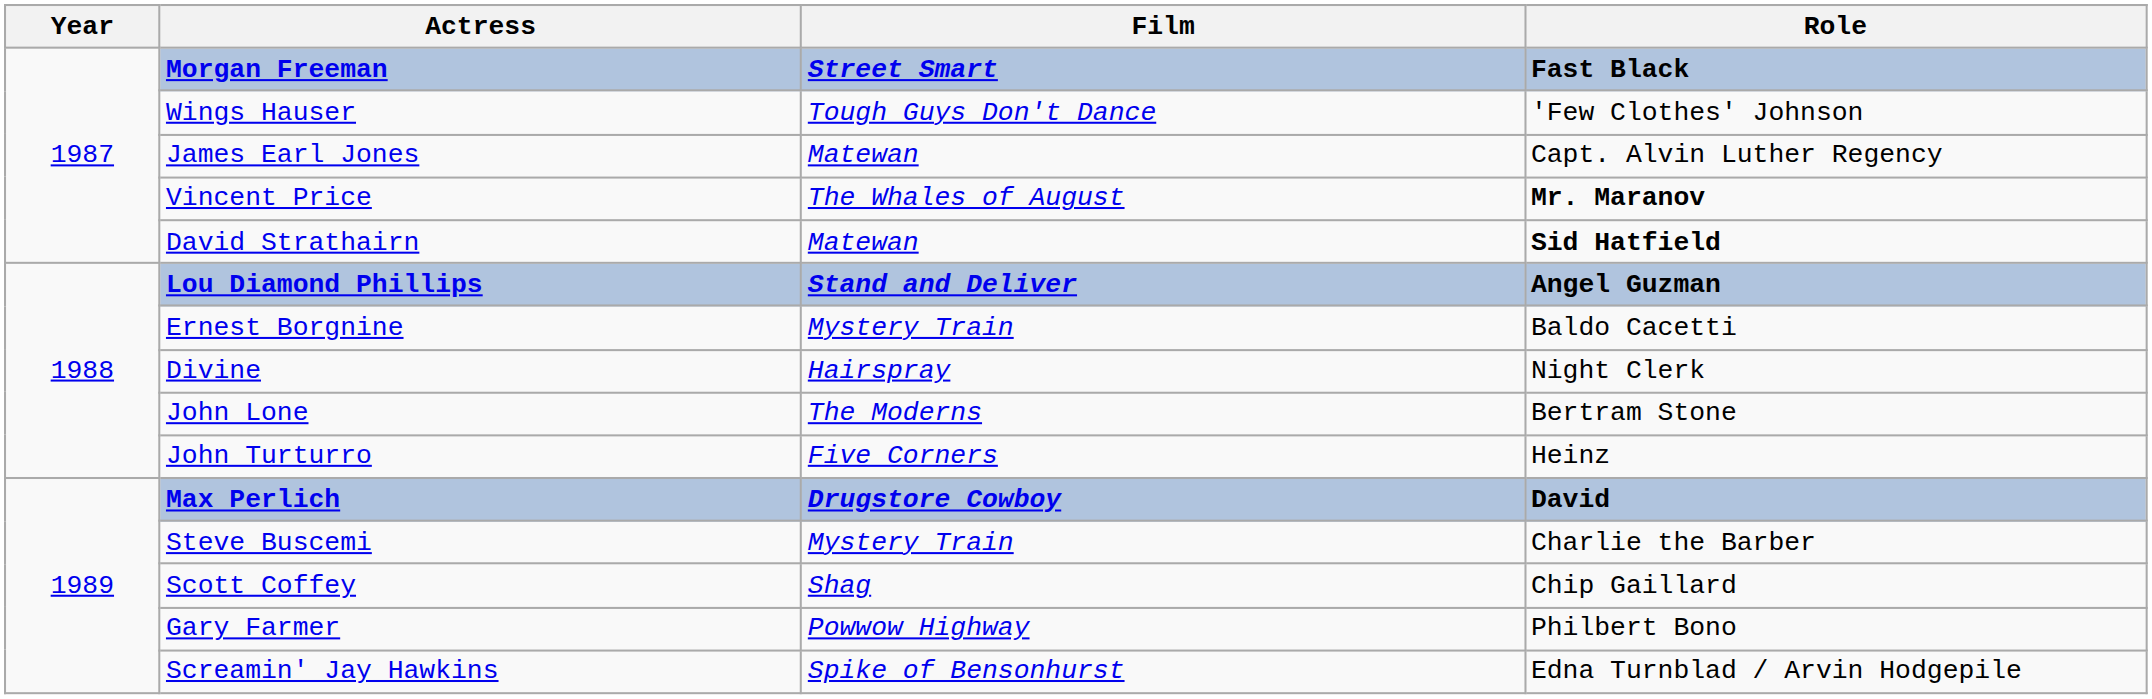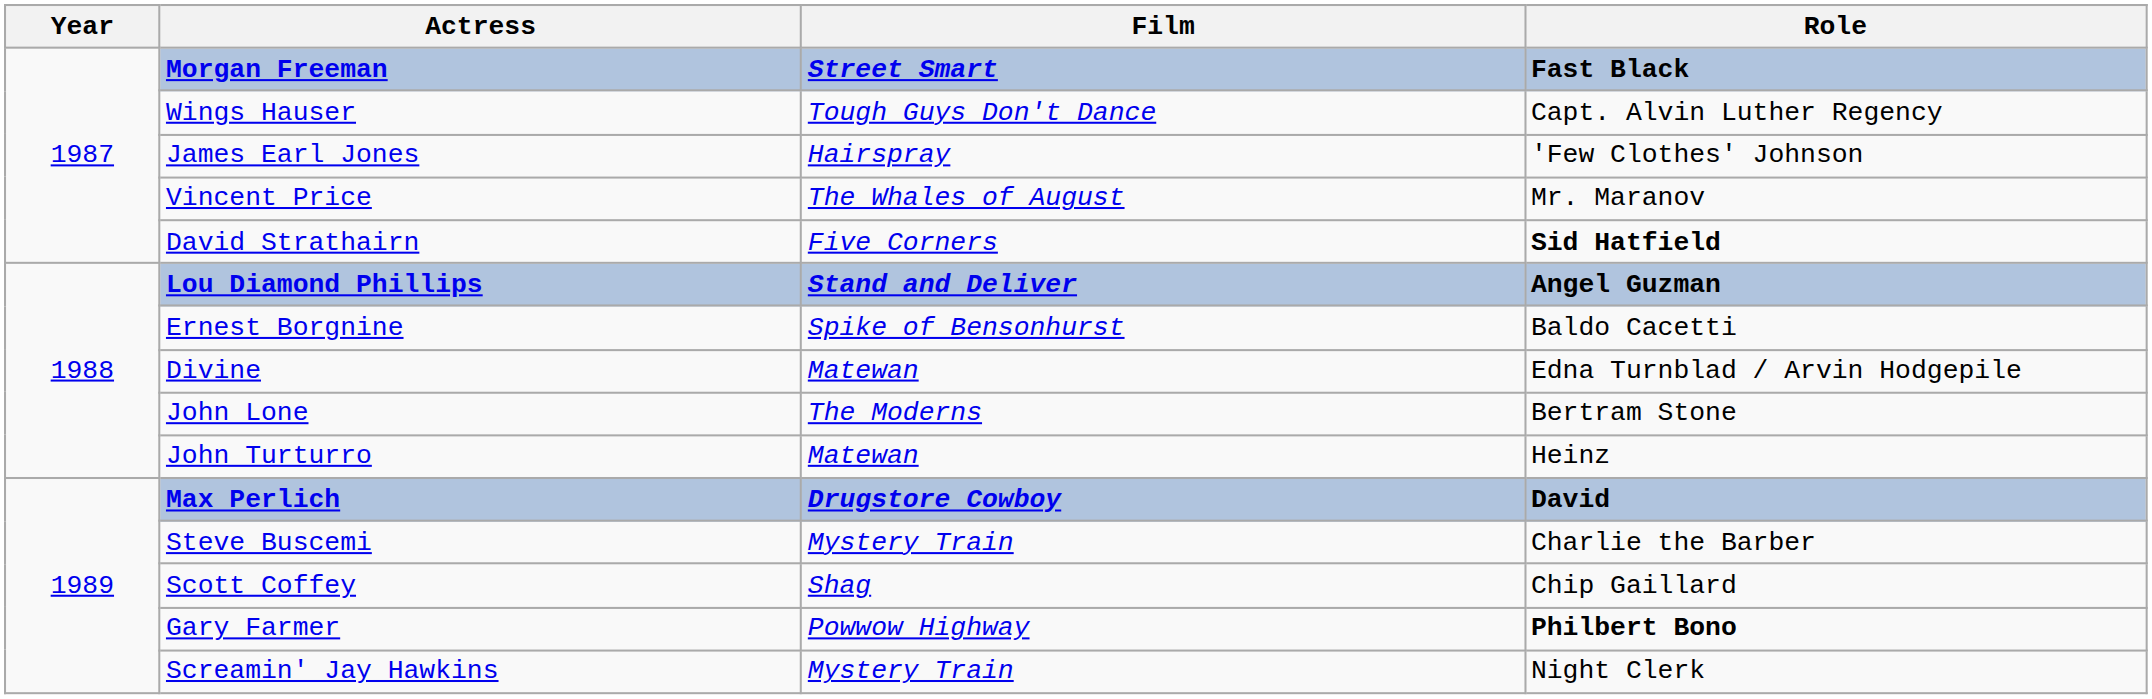 <table class=wikitable style="width="87%">
 <tr>
 <th width="70"><strong>Year</strong></th>
 <th width="310"><strong>Actress</strong></th>
 <th width="350"><strong>Film</strong></th>
 <th width="300"><strong>Role</strong></th>
 </tr>
 <tr>
 <td rowspan="5" style="text-align:center;"><a href='#'>1987</a><br></td>
 <td style="background:#B0C4DE;"><strong><a href='#'>Morgan Freeman</a></strong></td>
 <td style="background:#B0C4DE;"><strong><em><a href='#'>Street Smart</a></em></strong></td>
 <td style="background:#B0C4DE;"><strong>Fast Black</strong></td>
 </tr>
 <tr>
 <td><a href='#'>Wings Hauser</a></td>
 <td><em><a href='#'>Tough Guys Don't Dance</a></em></td>
-<td>'Few Clothes' Johnson</td>
+<td>Capt. Alvin Luther Regency</td>
 </tr>
 <tr>
 <td><a href='#'>James Earl Jones</a></td>
-<td><em><a href='#'>Matewan</a></em></td>
-<td>Capt. Alvin Luther Regency</td>
+<td><em><a href='#'>Hairspray</a></em></td>
+<td>'Few Clothes' Johnson</td>
 </tr>
 <tr>
 <td><a href='#'>Vincent Price</a></td>
 <td><em><a href='#'>The Whales of August</a></em></td>
-<td><strong>Mr. Maranov</strong></td>
+<td>Mr. Maranov</td>
 </tr>
 <tr>
 <td><a href='#'>David Strathairn</a></td>
-<td><em><a href='#'>Matewan</a></em></td>
+<td><em><a href='#'>Five Corners</a></em></td>
 <td><strong>Sid Hatfield</strong></td>
 </tr>
 <tr>
 <td rowspan="5" style="text-align:center;"><a href='#'>1988</a></td>
 <td style="background:#B0C4DE;"><strong><a href='#'>Lou Diamond Phillips</a></strong></td>
 <td style="background:#B0C4DE;"><strong><em><a href='#'>Stand and Deliver</a></em></strong></td>
 <td style="background:#B0C4DE;"><strong>Angel Guzman</strong></td>
 </tr>
 <tr>
 <td><a href='#'>Ernest Borgnine</a></td>
-<td><em><a href='#'>Mystery Train</a></em></td>
+<td><em><a href='#'>Spike of Bensonhurst</a></em></td>
 <td>Baldo Cacetti</td>
 </tr>
 <tr>
 <td><a href='#'>Divine</a></td>
-<td><em><a href='#'>Hairspray</a></em></td>
-<td>Night Clerk</td>
+<td><em><a href='#'>Matewan</a></em></td>
+<td>Edna Turnblad / Arvin Hodgepile</td>
 </tr>
 <tr>
 <td><a href='#'>John Lone</a></td>
 <td><em><a href='#'>The Moderns</a></em></td>
 <td>Bertram Stone</td>
 </tr>
 <tr>
 <td><a href='#'>John Turturro</a></td>
-<td><em><a href='#'>Five Corners</a></em></td>
+<td><em><a href='#'>Matewan</a></em></td>
 <td>Heinz</td>
 </tr>
 <tr>
 <td rowspan="5" style="text-align:center;"><a href='#'>1989</a></td>
 <td style="background:#B0C4DE;"><strong><a href='#'>Max Perlich</a></strong></td>
 <td style="background:#B0C4DE;"><strong><em><a href='#'>Drugstore Cowboy</a></em></strong></td>
 <td style="background:#B0C4DE;"><strong>David</strong></td>
 </tr>
 <tr>
 <td><a href='#'>Steve Buscemi</a></td>
 <td><em><a href='#'>Mystery Train</a></em></td>
 <td>Charlie the Barber</td>
 </tr>
 <tr>
 <td><a href='#'>Scott Coffey</a></td>
 <td><em><a href='#'>Shag</a></em></td>
 <td>Chip Gaillard</td>
 </tr>
 <tr>
 <td><a href='#'>Gary Farmer</a></td>
 <td><em><a href='#'>Powwow Highway</a></em></td>
-<td>Philbert Bono</td>
+<td><strong>Philbert Bono</strong></td>
 </tr>
 <tr>
 <td><a href='#'>Screamin' Jay Hawkins</a></td>
-<td><em><a href='#'>Spike of Bensonhurst</a></em></td>
-<td>Edna Turnblad / Arvin Hodgepile</td>
+<td><em><a href='#'>Mystery Train</a></em></td>
+<td>Night Clerk</td>
 </tr>
 </table>
